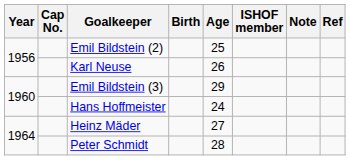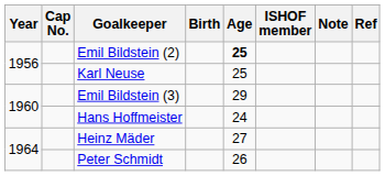 <table class="wikitable sortable" style="text-align: center; font-size: 90%; margin-left: 1em;">
 <tr>
 <th>Year</th>
 <th class="unsortable">Cap<br>No.</th>
 <th>Goalkeeper</th>
 <th>Birth</th>
 <th>Age</th>
 <th>ISHOF<br>member</th>
 <th>Note</th>
 <th class="unsortable">Ref</th>
 </tr>
 <tr>
 <td rowspan="2" style="text-align: left;">1956</td>
 <td></td>
 <td style="text-align: left;" data-sort-value="Bildstein, Emil"><a href='#'>Emil Bildstein</a> (2)</td>
 <td></td>
-<td>25</td>
+<td><strong>25</strong></td>
 <td></td>
 <td style="text-align: left;"></td>
 <td></td>
 </tr>
 <tr>
 <td></td>
 <td style="text-align: left;" data-sort-value="Neuse, Karl"><a href='#'>Karl Neuse</a></td>
 <td></td>
-<td>26</td>
+<td>25</td>
 <td></td>
 <td style="text-align: left;"></td>
 <td></td>
 </tr>
 <tr>
 <td rowspan="2" style="text-align: left;">1960</td>
 <td></td>
 <td style="text-align: left;" data-sort-value="Bildstein, Emil"><a href='#'>Emil Bildstein</a> (3)</td>
 <td></td>
 <td>29</td>
 <td></td>
 <td style="text-align: left;"></td>
 <td></td>
 </tr>
 <tr>
 <td></td>
 <td style="text-align: left;" data-sort-value="Hoffmeister, Hans"><a href='#'>Hans Hoffmeister</a></td>
 <td></td>
 <td>24</td>
 <td></td>
 <td style="text-align: left;"></td>
 <td></td>
 </tr>
 <tr>
 <td rowspan="2" style="text-align: left;">1964</td>
 <td></td>
 <td style="text-align: left;" data-sort-value="Mäder, Heinz"><a href='#'>Heinz Mäder</a></td>
 <td></td>
 <td>27</td>
 <td></td>
 <td style="text-align: left;"></td>
 <td></td>
 </tr>
 <tr>
 <td></td>
 <td style="text-align: left;" data-sort-value="Schmidt, Peter"><a href='#'>Peter Schmidt</a></td>
 <td></td>
-<td>28</td>
+<td>26</td>
 <td></td>
 <td style="text-align: left;"></td>
 <td></td>
 </tr>
 </table>
